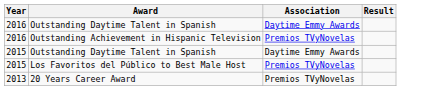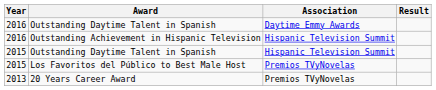 <table class="wikitable">
 <tr>
 <th>Year</th>
 <th>Award</th>
 <th>Association</th>
 <th>Result</th>
 </tr>
 <tr>
 <td>2016</td>
 <td>Outstanding Daytime Talent in Spanish</td>
 <td><a href='#'>Daytime Emmy Awards</a></td>
 <td></td>
 </tr>
 <tr>
 <td>2016</td>
 <td>Outstanding Achievement in Hispanic Television</td>
-<td><a href='#'>Premios TVyNovelas</a></td>
+<td><a href='#'>Hispanic Television Summit</a></td>
 <td></td>
 </tr>
 <tr>
 <td>2015</td>
 <td>Outstanding Daytime Talent in Spanish</td>
-<td>Daytime Emmy Awards</td>
+<td><a href='#'>Hispanic Television Summit</a></td>
 <td></td>
 </tr>
 <tr>
 <td>2015</td>
 <td>Los Favoritos del Público to Best Male Host</td>
 <td><a href='#'>Premios TVyNovelas</a></td>
 <td></td>
 </tr>
 <tr>
 <td>2013</td>
 <td>20 Years Career Award</td>
 <td>Premios TVyNovelas</td>
 <td></td>
 </tr>
 </table>
